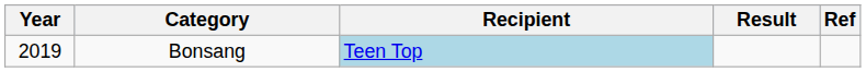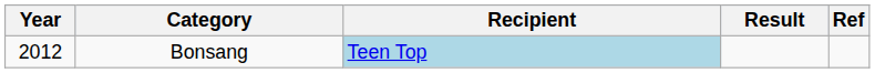 <table class="wikitable">
 <tr style="background:#B0C4DE;">
 <th style="width:50px;">Year</th>
 <th style="width:210px;">Category</th>
 <th style="width:300px;">Recipient</th>
 <th style="width:80px;">Result</th>
 <th>Ref</th>
 </tr>
 <tr>
-<td align="center" rowspan="1">2019</td>
+<td align="center" rowspan="1">2012</td>
 <td align="center">Bonsang</td>
 <td style="background: lightblue;"><a href='#'>Teen Top</a></td>
 <td></td>
 <td align="center"></td>
 </tr>
 </table>
